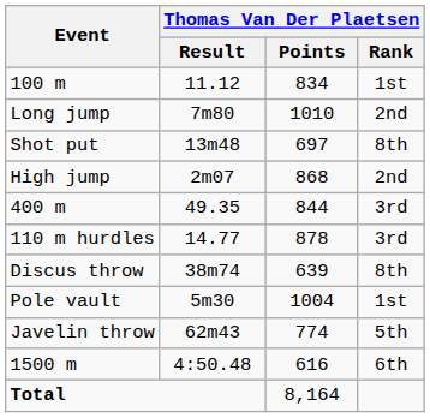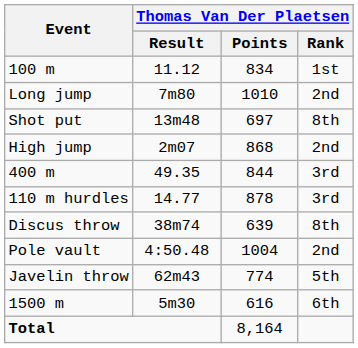 <table class=wikitable style="font-size:90%">
 <tr>
 <th rowspan="2">Event</th>
 <th colspan="3"><a href='#'>Thomas Van Der Plaetsen</a></th>
 </tr>
 <tr>
 <th>Result</th>
 <th>Points</th>
 <th>Rank</th>
 </tr>
 <tr>
 <td>100 m</td>
 <td align=center>11.12</td>
 <td align=center>834</td>
 <td align=center>1st</td>
 </tr>
 <tr>
 <td>Long jump</td>
 <td align=center>7m80</td>
 <td align=center>1010</td>
 <td align=center>2nd</td>
 </tr>
 <tr>
 <td>Shot put</td>
 <td align=center>13m48</td>
 <td align=center>697</td>
 <td align=center>8th</td>
 </tr>
 <tr>
 <td>High jump</td>
 <td align=center>2m07</td>
 <td align=center>868</td>
 <td align=center>2nd</td>
 </tr>
 <tr>
 <td>400 m</td>
 <td align=center>49.35</td>
 <td align=center>844</td>
 <td align=center>3rd</td>
 </tr>
 <tr>
 <td>110 m hurdles</td>
 <td align=center>14.77</td>
 <td align=center>878</td>
 <td align=center>3rd</td>
 </tr>
 <tr>
 <td>Discus throw</td>
 <td align=center>38m74</td>
 <td align=center>639</td>
 <td align=center>8th</td>
 </tr>
 <tr>
 <td>Pole vault</td>
-<td align=center>5m30</td>
+<td align=center>4:50.48</td>
 <td align=center>1004</td>
-<td align=center>1st</td>
+<td align=center>2nd</td>
 </tr>
 <tr>
 <td>Javelin throw</td>
 <td align=center>62m43</td>
 <td align=center>774</td>
 <td align=center>5th</td>
 </tr>
 <tr>
 <td>1500 m</td>
-<td align=center>4:50.48</td>
+<td align=center>5m30</td>
 <td align=center>616</td>
 <td align=center>6th</td>
 </tr>
 <tr>
 <td colspan="2"><strong>Total</strong></td>
 <td align=center>8,164</td>
 <td align=center></td>
 </tr>
 </table>
